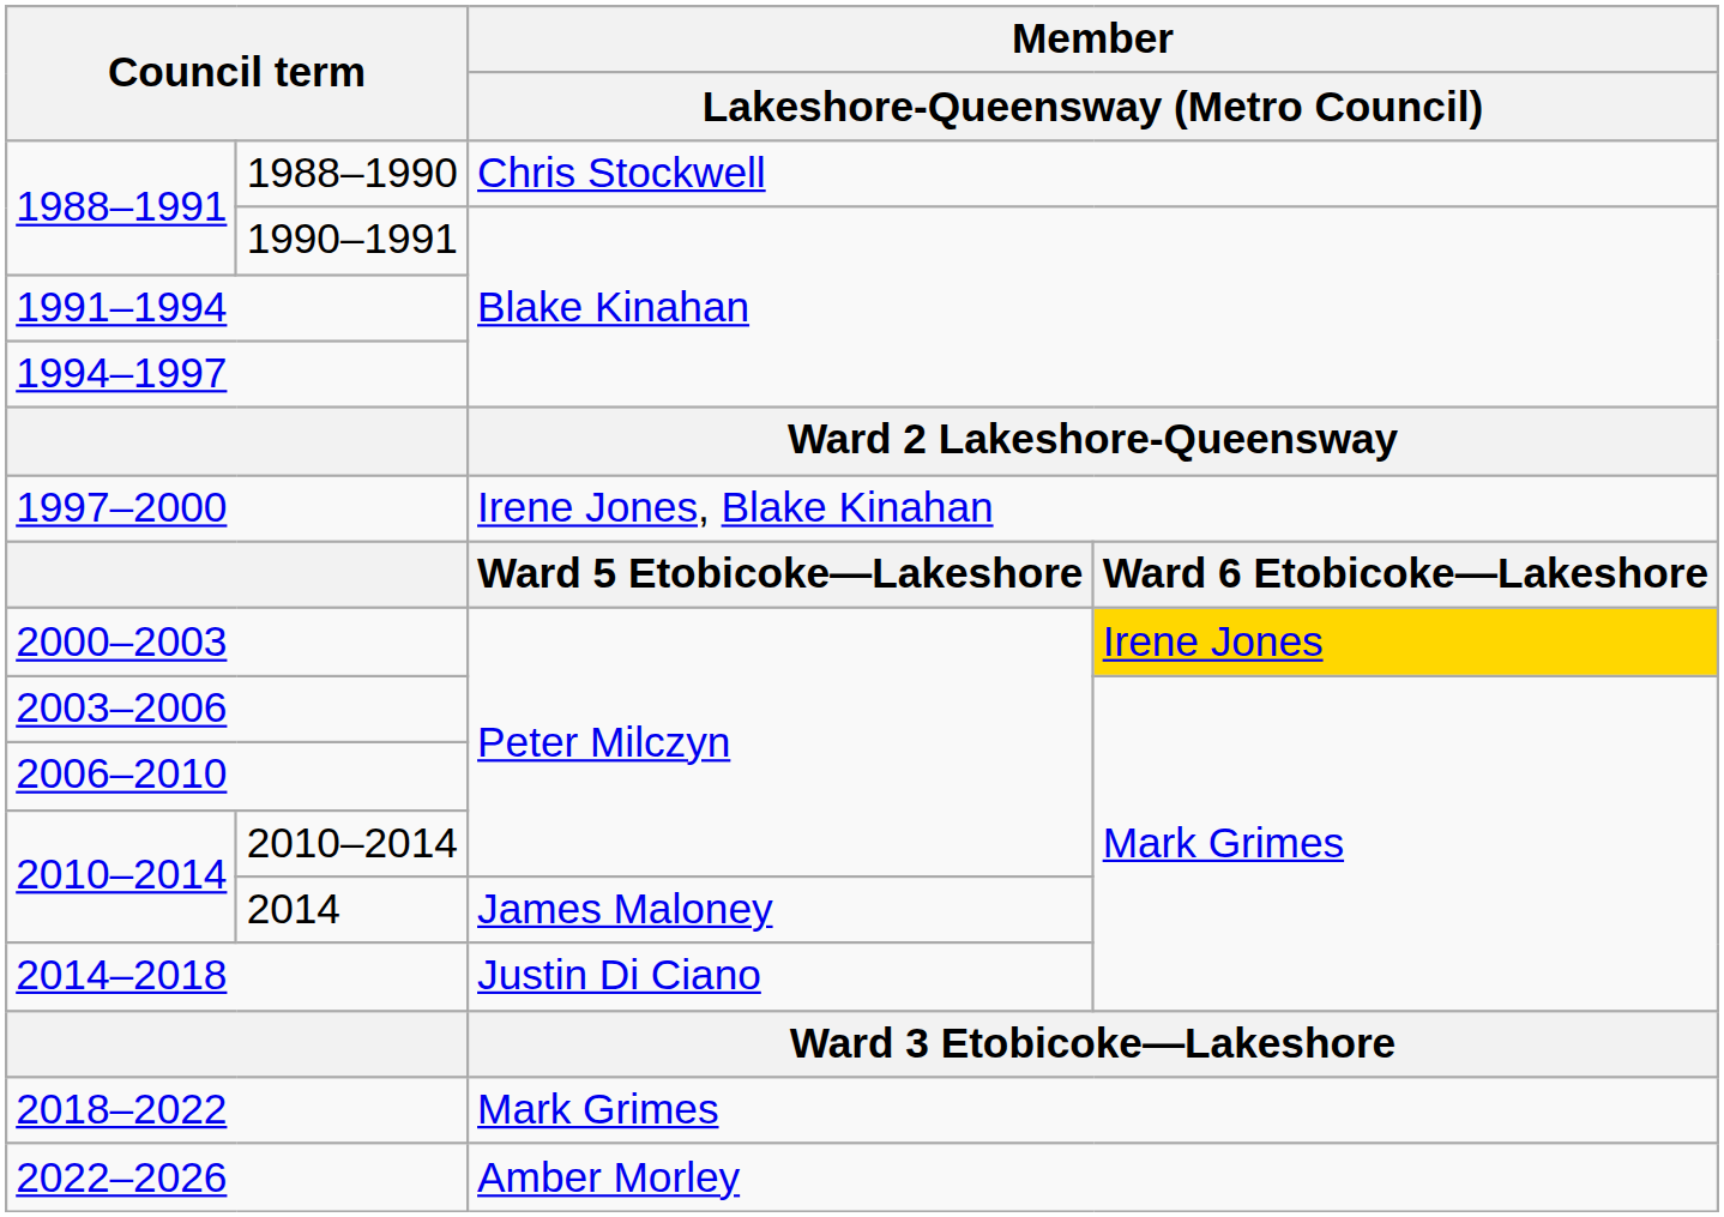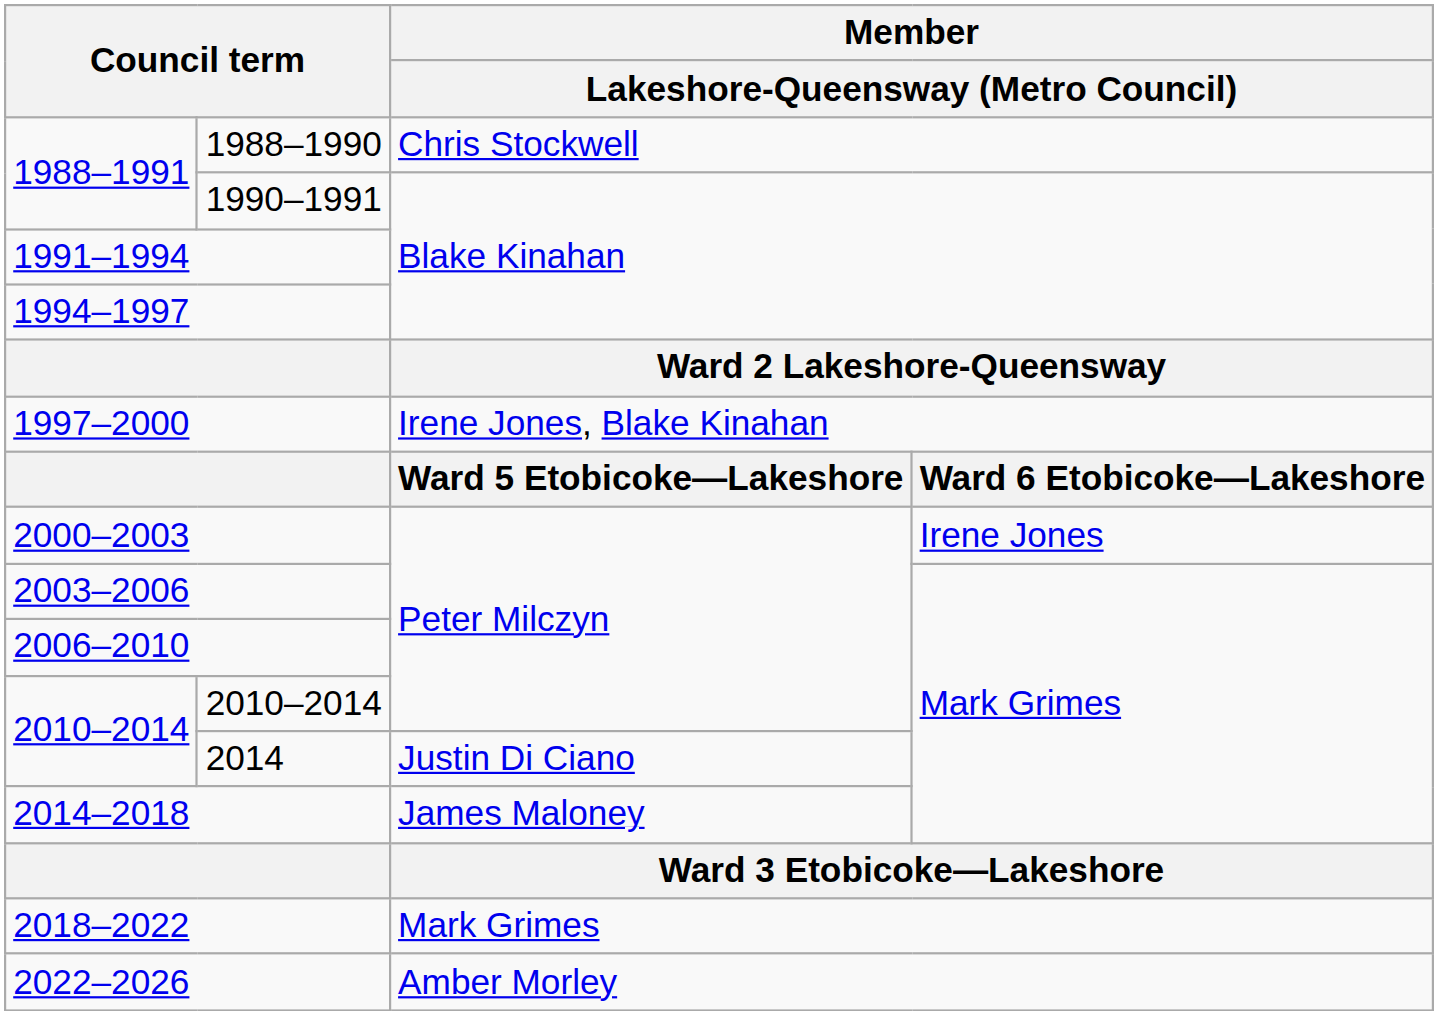 <table class="wikitable">
 <tr>
 <th colspan="2" rowspan="2">Council term</th>
 <th colspan="2">Member</th>
 </tr>
 <tr>
 <th colspan="2">Lakeshore-Queensway (Metro Council)</th>
 </tr>
 <tr>
 <td rowspan="2"><a href='#'>1988–1991</a></td>
 <td>1988–1990</td>
 <td colspan="2"><a href='#'>Chris Stockwell</a></td>
 </tr>
 <tr>
 <td>1990–1991</td>
 <td colspan="2" rowspan="3"><a href='#'>Blake Kinahan</a></td>
 </tr>
 <tr>
 <td colspan="2"><a href='#'>1991–1994</a></td>
 </tr>
 <tr>
 <td colspan="2"><a href='#'>1994–1997</a></td>
 </tr>
 <tr>
 <th colspan="2"></th>
 <th colspan="2">Ward 2 Lakeshore-Queensway</th>
 </tr>
 <tr>
 <td colspan="2"><a href='#'>1997–2000</a></td>
 <td colspan="2"><a href='#'>Irene Jones</a>, <a href='#'>Blake Kinahan</a></td>
 </tr>
 <tr>
 <th colspan="2"></th>
 <th>Ward 5 Etobicoke—Lakeshore</th>
 <th>Ward 6 Etobicoke—Lakeshore</th>
 </tr>
 <tr>
 <td colspan="2"><a href='#'>2000–2003</a></td>
 <td rowspan="4"><a href='#'>Peter Milczyn</a></td>
-<td style="background: gold;"><a href='#'>Irene Jones</a></td>
+<td><a href='#'>Irene Jones</a></td>
 </tr>
 <tr>
 <td colspan="2"><a href='#'>2003–2006</a></td>
 <td rowspan="5"><a href='#'>Mark Grimes</a></td>
 </tr>
 <tr>
 <td colspan="2"><a href='#'>2006–2010</a></td>
 </tr>
 <tr>
 <td rowspan="2"><a href='#'>2010–2014</a></td>
 <td>2010–2014</td>
 </tr>
 <tr>
 <td>2014</td>
-<td><a href='#'>James Maloney</a></td>
+<td><a href='#'>Justin Di Ciano</a></td>
 </tr>
 <tr>
 <td colspan="2"><a href='#'>2014–2018</a></td>
-<td><a href='#'>Justin Di Ciano</a></td>
+<td><a href='#'>James Maloney</a></td>
 </tr>
 <tr>
 <th colspan="2"></th>
 <th colspan="2">Ward 3 Etobicoke—Lakeshore</th>
 </tr>
 <tr>
 <td colspan="2"><a href='#'>2018–2022</a></td>
 <td colspan="2"><a href='#'>Mark Grimes</a></td>
 </tr>
 <tr>
 <td colspan="2"><a href='#'>2022–2026</a></td>
 <td colspan="2"><a href='#'>Amber Morley</a></td>
 </tr>
 </table>
